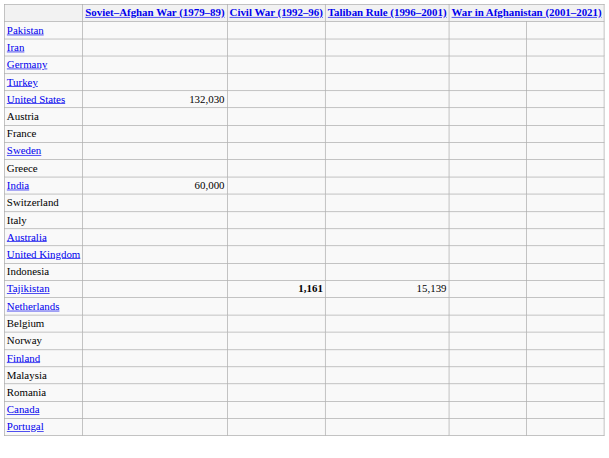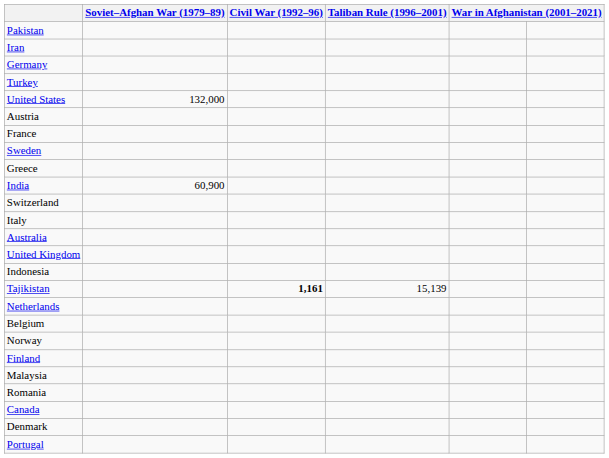 <table class="wikitable sortable">
 <tr>
 <th></th>
 <th><a href='#'>Soviet–Afghan War (1979–89)</a></th>
 <th><a href='#'>Civil War (1992–96)</a></th>
 <th><a href='#'>Taliban Rule (1996–2001)</a></th>
 <th colspan="2"><a href='#'>War in Afghanistan (2001–2021)</a></th>
 </tr>
 <tr>
 <td> <a href='#'>Pakistan</a></td>
 <td align=right></td>
 <td align=right></td>
 <td></td>
 <td align=right></td>
 <td></td>
 </tr>
 <tr>
 <td> <a href='#'>Iran</a></td>
 <td align=right></td>
 <td align=right></td>
 <td></td>
 <td align=right></td>
 <td></td>
 </tr>
 <tr>
 <td> <a href='#'>Germany</a></td>
 <td align=right></td>
 <td></td>
 <td></td>
 <td align=right></td>
 <td></td>
 </tr>
 <tr>
 <td> <a href='#'>Turkey</a></td>
 <td align=right></td>
 <td align=right></td>
 <td align=right></td>
 <td align=right></td>
 <td></td>
 </tr>
 <tr>
 <td> <a href='#'>United States</a></td>
-<td align=right>132,030</td>
+<td align=right>132,000</td>
 <td></td>
 <td></td>
 <td align=right></td>
 <td></td>
 </tr>
 <tr>
 <td> Austria</td>
 <td align=right></td>
 <td></td>
 <td></td>
 <td align=right></td>
 <td></td>
 </tr>
 <tr>
 <td> France</td>
 <td align=right></td>
 <td></td>
 <td></td>
 <td align=right></td>
 <td></td>
 </tr>
 <tr>
 <td> <a href='#'>Sweden</a></td>
 <td align=right></td>
 <td></td>
 <td></td>
 <td align=right></td>
 <td></td>
 </tr>
 <tr>
 <td> Greece</td>
 <td align=right></td>
 <td></td>
 <td></td>
 <td align=right></td>
 <td></td>
 </tr>
 <tr>
 <td> <a href='#'>India</a></td>
-<td align=right>60,000</td>
+<td align=right>60,900</td>
 <td></td>
 <td></td>
 <td align=right></td>
 <td></td>
 </tr>
 <tr>
 <td> Switzerland</td>
 <td align=right></td>
 <td></td>
 <td></td>
 <td align=right></td>
 <td></td>
 </tr>
 <tr>
 <td> Italy</td>
 <td align=right></td>
 <td></td>
 <td></td>
 <td align=right></td>
 <td></td>
 </tr>
 <tr>
 <td> <a href='#'>Australia</a></td>
 <td align=right></td>
 <td></td>
 <td></td>
 <td align=right></td>
 <td></td>
 </tr>
 <tr>
 <td> <a href='#'>United Kingdom</a></td>
 <td align=right></td>
 <td></td>
 <td></td>
 <td align=right></td>
 <td></td>
 </tr>
 <tr>
 <td> Indonesia</td>
 <td align=right></td>
 <td></td>
 <td></td>
 <td align=right></td>
 <td></td>
 </tr>
 <tr>
 <td> <a href='#'>Tajikistan</a></td>
 <td align=right></td>
 <td align=right><strong>1,161 </strong></td>
 <td align=right>15,139 </td>
 <td align=right></td>
 <td></td>
 </tr>
 <tr>
 <td> <a href='#'>Netherlands</a></td>
 <td align=right></td>
 <td></td>
 <td></td>
 <td align=right></td>
 <td></td>
 </tr>
 <tr>
 <td> Belgium</td>
 <td align=right></td>
 <td></td>
 <td></td>
 <td align=right></td>
 <td></td>
 </tr>
 <tr>
 <td> Norway</td>
 <td align=right></td>
 <td></td>
 <td></td>
 <td align=right></td>
 <td></td>
 </tr>
 <tr>
 <td> <a href='#'>Finland</a></td>
 <td align=right></td>
 <td></td>
 <td></td>
 <td align=right></td>
 <td></td>
 </tr>
 <tr>
 <td> Malaysia</td>
 <td align=right></td>
 <td></td>
 <td></td>
 <td align=right></td>
 <td></td>
 </tr>
 <tr>
 <td> Romania</td>
 <td align=right></td>
 <td></td>
 <td></td>
 <td align=right></td>
 <td></td>
 </tr>
 <tr>
 <td> <a href='#'>Canada</a></td>
 <td align=right></td>
 <td></td>
 <td></td>
 <td align=right></td>
 <td></td>
 </tr>
 <tr>
+<td> Denmark</td>
+<td align=right></td>
+<td></td>
+<td></td>
+<td align=right></td>
+<td></td>
+</tr>
+<tr>
 <td> <a href='#'>Portugal</a></td>
 <td align=right></td>
 <td></td>
 <td></td>
 <td align=right></td>
 <td></td>
 </tr>
 </table>
